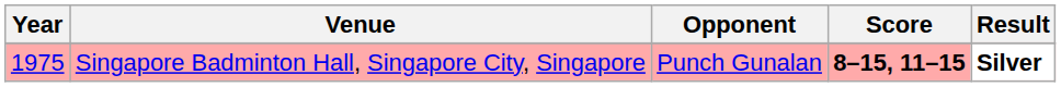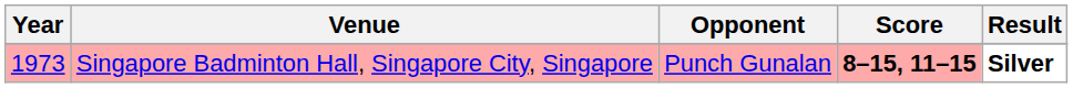 <table class="sortable wikitable" style="font-size: 90%;">
 <tr>
 <th>Year</th>
 <th>Venue</th>
 <th>Opponent</th>
 <th>Score</th>
 <th>Result</th>
 </tr>
 <tr>
 </tr>
 <tr style="background:#FFAAAA">
-<td align="center"><a href='#'>1975</a></td>
+<td align="center"><a href='#'>1973</a></td>
 <td align="left"><a href='#'>Singapore Badminton Hall</a>, <a href='#'>Singapore City</a>, <a href='#'>Singapore</a></td>
 <td align="left"> <a href='#'>Punch Gunalan</a></td>
 <td align="left"><strong>8–15, 11–15</strong></td>
 <td style="text-align:left; background:white"> <strong>Silver</strong></td>
 </tr>
 </table>
